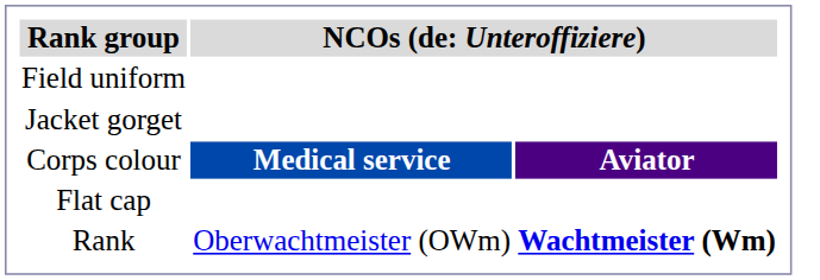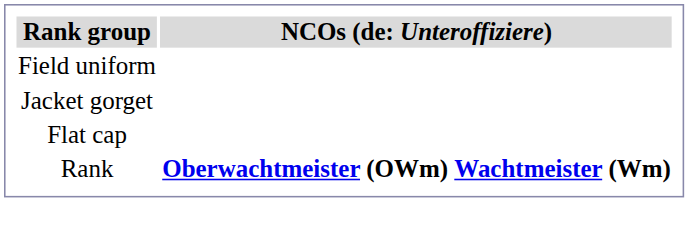 <table style="border:1px solid #8888aa; background-color:#FFFFFF; padding:5px; font-size:100%; margin: 0px 12px 12px 0px;">
 <tr bgcolor="#dadada">
 <th>Rank group</th>
 <th colspan="2">NCOs (de: <em>Unteroffiziere</em>)</th>
 </tr>
 <tr align="center">
 <td>Field uniform</td>
 <td></td>
 <td></td>
 </tr>
 <tr align="center">
 <td>Jacket gorget</td>
 <td></td>
 <td></td>
 </tr>
 <tr align="center">
-<td>Corps colour</td>
-<th style="background:#0047AB; color:white">Medical service</th>
-<th style="background:#4B0082; color:white">Aviator</th>
-</tr>
-<tr align="center">
 <td>Flat cap</td>
 <td></td>
 <td></td>
 </tr>
 <tr align="center">
 <td>Rank</td>
-<td><a href='#'>Oberwachtmeister</a> (OWm)</td>
+<td><strong><a href='#'>Oberwachtmeister</a> (OWm)</strong></td>
 <td><strong><a href='#'>Wachtmeister</a> (Wm)</strong></td>
 </tr>
 </table>
